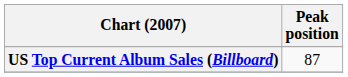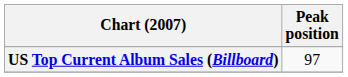 <table class="wikitable sortable plainrowheaders" style="text-align:center">
 <tr>
 <th scope="col">Chart (2007)</th>
 <th scope="col">Peak<br>position</th>
 </tr>
 <tr>
 </tr>
 <tr>
 <th scope="row">US <a href='#'>Top Current Album Sales</a> (<a href='#'><em>Billboard</em></a>) </th>
-<td style="text-align:center;">87</td>
+<td style="text-align:center;">97</td>
 </tr>
 <tr>
 </tr>
 <tr>
 </tr>
 </table>
